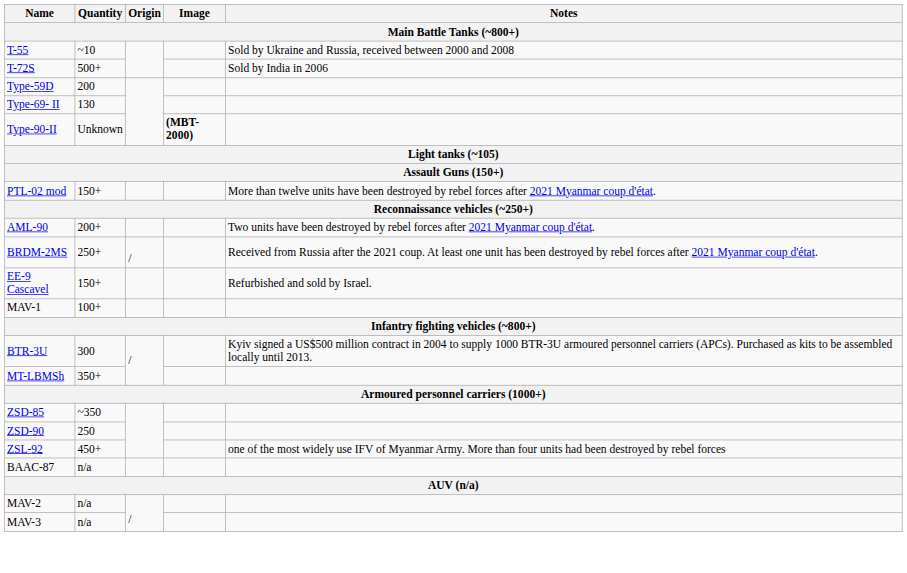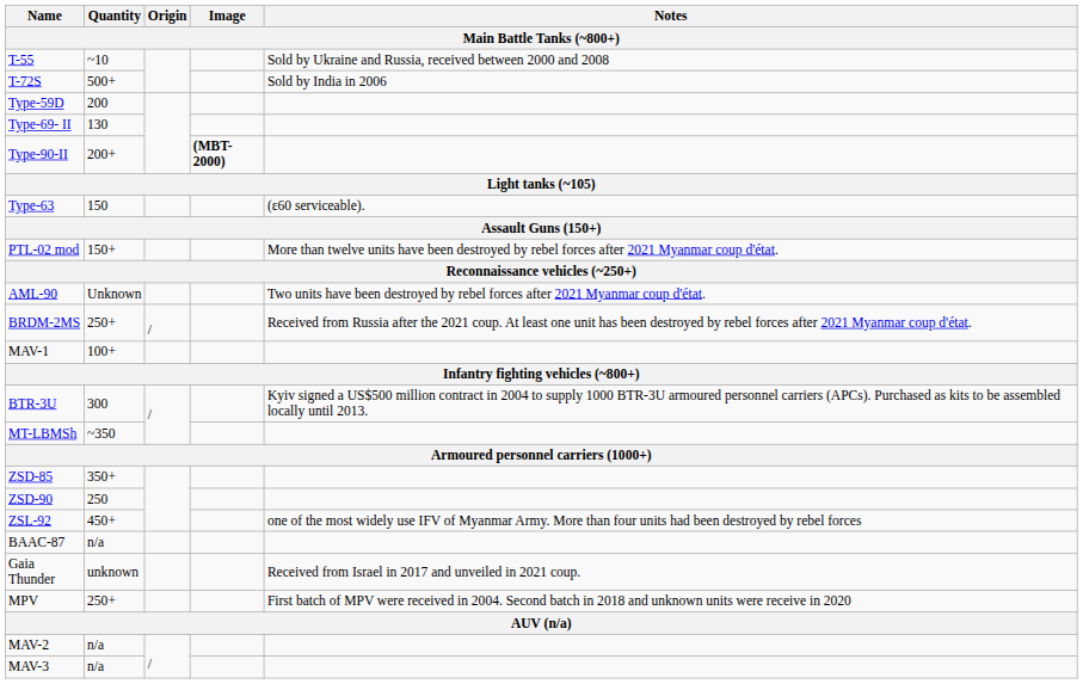 <table class="wikitable">
 <tr>
 <th>Name</th>
 <th>Quantity</th>
 <th>Origin</th>
 <th>Image</th>
 <th>Notes</th>
 </tr>
 <tr>
 <th colspan="5">Main Battle Tanks (~800+)</th>
 </tr>
 <tr>
 <td><a href='#'>T-55</a></td>
 <td>~10</td>
 <td rowspan="2"></td>
 <td></td>
 <td>Sold by Ukraine and Russia, received between 2000 and 2008</td>
 </tr>
 <tr>
 <td><a href='#'>T-72S</a></td>
 <td>500+</td>
 <td></td>
 <td>Sold by India in 2006</td>
 </tr>
 <tr>
 <td><a href='#'>Type-59D</a></td>
 <td>200</td>
 <td rowspan="3"></td>
 <td></td>
 <td></td>
 </tr>
 <tr>
 <td><a href='#'>Type-69- II</a></td>
 <td>130</td>
 <td></td>
 <td></td>
 </tr>
 <tr>
 <td><a href='#'>Type-90-II</a></td>
-<td>Unknown</td>
+<td>200+</td>
 <td><strong>(MBT-2000)</strong></td>
 </tr>
 <tr>
 <th colspan="5">Light tanks  (~105)</th>
+</tr>
+<tr>
+<td><a href='#'>Type-63</a></td>
+<td>150</td>
+<td></td>
+<td></td>
+<td>(ε60 serviceable).</td>
 </tr>
 <tr>
 <th colspan="5"><strong>Assault Guns (150+)</strong></th>
 </tr>
 <tr>
 <td><a href='#'>PTL-02 mod</a></td>
 <td>150+</td>
 <td></td>
 <td></td>
 <td> More than twelve units have been destroyed by rebel forces after <a href='#'>2021 Myanmar coup d'état</a>.</td>
 </tr>
 <tr>
 <th colspan="5">Reconnaissance vehicles (~250+)</th>
 </tr>
 <tr>
 <td><a href='#'>AML-90</a></td>
-<td>200+</td>
+<td>Unknown</td>
 <td></td>
 <td></td>
 <td> Two units have been destroyed by rebel forces after <a href='#'>2021 Myanmar coup d'état</a>.</td>
 </tr>
 <tr>
 <td><a href='#'>BRDM-2MS</a></td>
 <td>250+</td>
 <td> <br>/ </td>
 <td></td>
 <td>Received from Russia after the 2021 coup. At least one unit has been destroyed by rebel forces after <a href='#'>2021 Myanmar coup d'état</a>.</td>
-</tr>
-<tr>
-<td><a href='#'>EE-9 Cascavel</a></td>
-<td>150+</td>
-<td></td>
-<td></td>
-<td>Refurbished and sold by Israel.</td>
 </tr>
 <tr>
 <td>MAV-1</td>
 <td>100+</td>
 <td></td>
 <td></td>
 <td></td>
 </tr>
 <tr>
 <th colspan="5">Infantry fighting vehicles (~800+)</th>
 </tr>
 <tr>
 <td><a href='#'>BTR-3U</a></td>
 <td>300</td>
 <td rowspan="2"> /<br> </td>
 <td></td>
 <td>Kyiv signed a US$500 million contract in 2004 to supply 1000 BTR-3U armoured personnel carriers (APCs). Purchased as kits to be assembled locally until 2013.</td>
 </tr>
 <tr>
 <td><a href='#'>MT-LBMSh</a></td>
-<td>350+</td>
+<td>~350</td>
 <td></td>
 <td></td>
 </tr>
 <tr>
 <th colspan="5">Armoured personnel carriers (1000+)</th>
 </tr>
 <tr>
 <td><a href='#'>ZSD-85</a></td>
-<td>~350</td>
+<td>350+</td>
 <td rowspan="3"></td>
 <td></td>
 <td></td>
 </tr>
 <tr>
 <td><a href='#'>ZSD-90</a></td>
 <td>250</td>
 <td></td>
 <td></td>
 </tr>
 <tr>
 <td><a href='#'>ZSL-92</a></td>
 <td>450+</td>
 <td></td>
 <td>one of the most widely use IFV of Myanmar Army. More than four units had been destroyed by rebel forces</td>
 </tr>
 <tr>
 <td>BAAC-87</td>
 <td>n/a</td>
 <td></td>
 <td></td>
 <td></td>
 </tr>
 <tr>
+<td>Gaia Thunder</td>
+<td>unknown</td>
+<td></td>
+<td></td>
+<td>Received from Israel in 2017 and unveiled in 2021 coup.</td>
+</tr>
+<tr>
+<td>MPV</td>
+<td>250+</td>
+<td></td>
+<td></td>
+<td> First batch of MPV were received in 2004. Second batch in 2018 and unknown units were receive in 2020</td>
+</tr>
+<tr>
 <th colspan="5">AUV (n/a)</th>
 </tr>
 <tr>
 <td>MAV-2</td>
 <td>n/a</td>
 <td rowspan="2"> <br>/ </td>
 <td></td>
 <td></td>
 </tr>
 <tr>
 <td>MAV-3</td>
 <td>n/a</td>
 <td></td>
 <td></td>
 </tr>
 </table>
